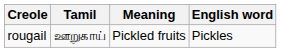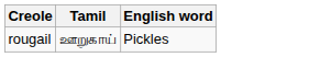 <table class="wikitable sortable">
 <tr>
 <th>Creole</th>
 <th>Tamil</th>
-<th>Meaning</th>
 <th>English word</th>
 </tr>
 <tr>
 <td>rougail</td>
 <td>ஊறுகாய்</td>
-<td>Pickled fruits</td>
 <td>Pickles</td>
 </tr>
 </table>
